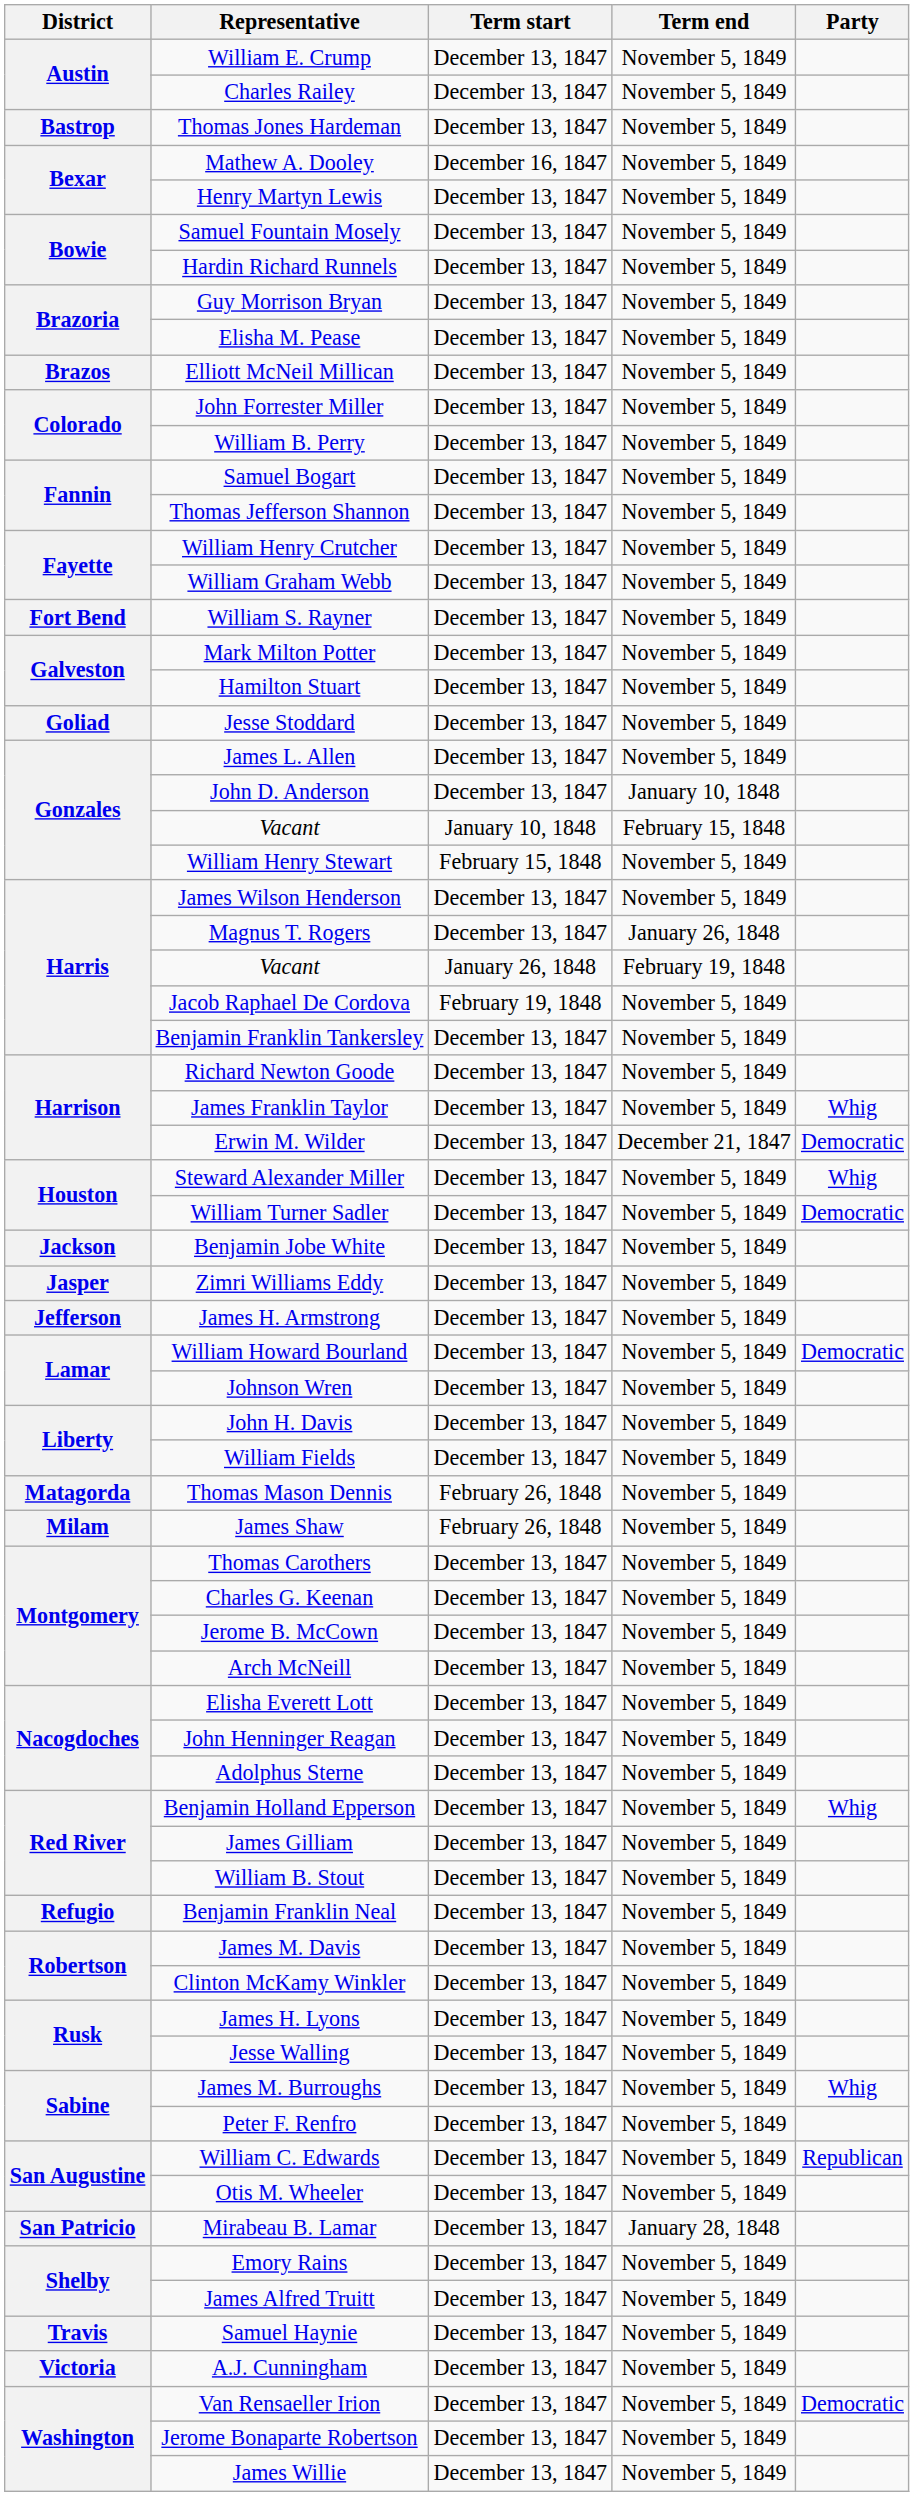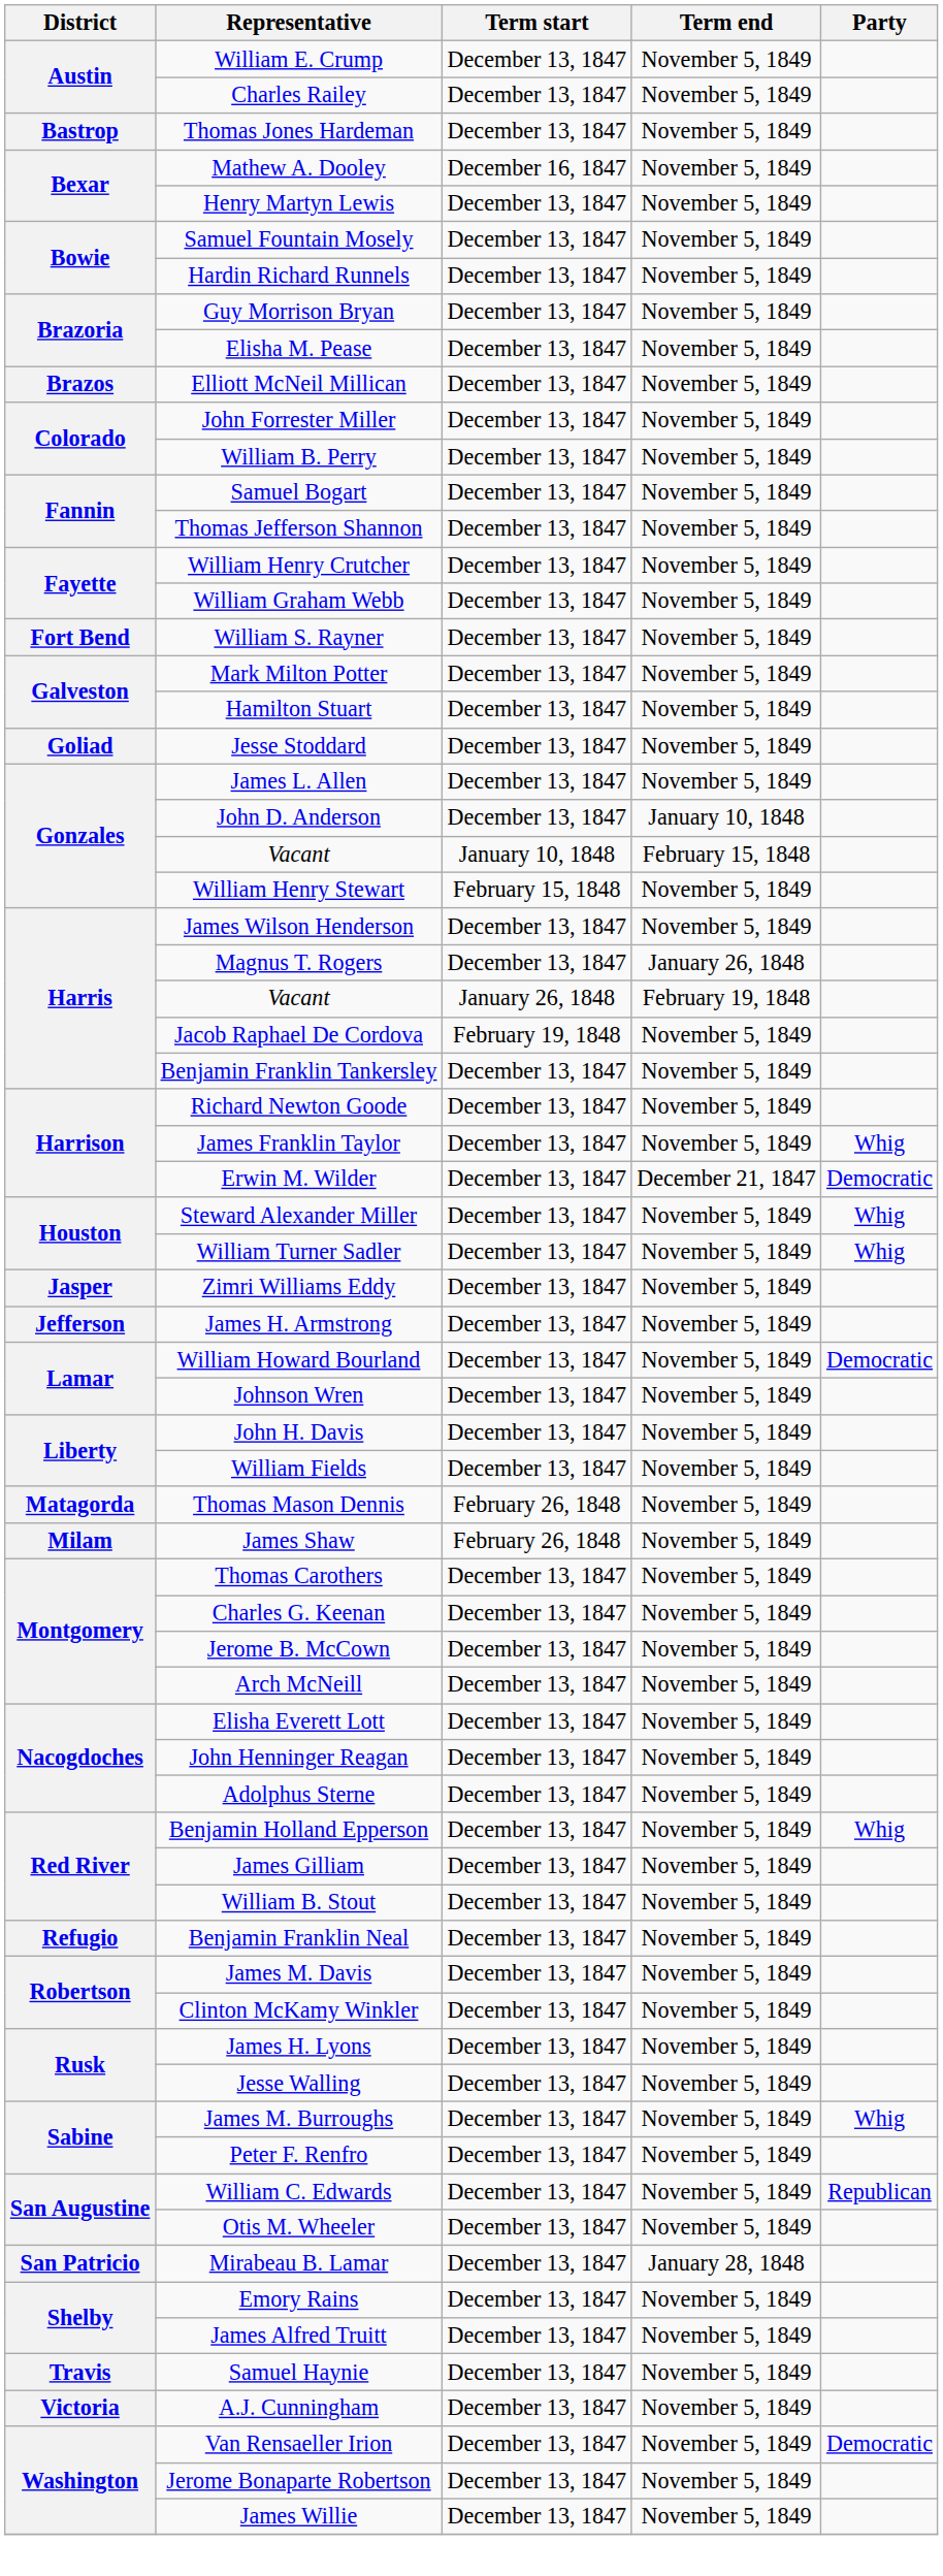 <table class="wikitable" style="text-align:center">
 <tr>
 <th>District</th>
 <th>Representative</th>
 <th>Term start</th>
 <th>Term end</th>
 <th>Party</th>
 </tr>
 <tr>
 <th rowspan=2><a href='#'>Austin</a></th>
 <td><a href='#'>William E. Crump</a></td>
 <td>December 13, 1847</td>
 <td>November 5, 1849</td>
 <td></td>
 </tr>
 <tr>
 <td><a href='#'>Charles Railey</a></td>
 <td>December 13, 1847</td>
 <td>November 5, 1849</td>
 <td></td>
 </tr>
 <tr>
 <th><a href='#'>Bastrop</a></th>
 <td><a href='#'>Thomas Jones Hardeman</a></td>
 <td>December 13, 1847</td>
 <td>November 5, 1849</td>
 <td></td>
 </tr>
 <tr>
 <th rowspan=2><a href='#'>Bexar</a></th>
 <td><a href='#'>Mathew A. Dooley</a></td>
 <td>December 16, 1847</td>
 <td>November 5, 1849</td>
 <td></td>
 </tr>
 <tr>
 <td><a href='#'>Henry Martyn Lewis</a></td>
 <td>December 13, 1847</td>
 <td>November 5, 1849</td>
 <td></td>
 </tr>
 <tr>
 <th rowspan=2><a href='#'>Bowie</a></th>
 <td><a href='#'>Samuel Fountain Mosely</a></td>
 <td>December 13, 1847</td>
 <td>November 5, 1849</td>
 <td></td>
 </tr>
 <tr>
 <td><a href='#'>Hardin Richard Runnels</a></td>
 <td>December 13, 1847</td>
 <td>November 5, 1849</td>
 <td></td>
 </tr>
 <tr>
 <th rowspan=2><a href='#'>Brazoria</a></th>
 <td><a href='#'>Guy Morrison Bryan</a></td>
 <td>December 13, 1847</td>
 <td>November 5, 1849</td>
 <td></td>
 </tr>
 <tr>
 <td><a href='#'>Elisha M. Pease</a></td>
 <td>December 13, 1847</td>
 <td>November 5, 1849</td>
 <td></td>
 </tr>
 <tr>
 <th><a href='#'>Brazos</a></th>
 <td><a href='#'>Elliott McNeil Millican</a></td>
 <td>December 13, 1847</td>
 <td>November 5, 1849</td>
 <td></td>
 </tr>
 <tr>
 <th rowspan=2><a href='#'>Colorado</a></th>
 <td><a href='#'>John Forrester Miller</a></td>
 <td>December 13, 1847</td>
 <td>November 5, 1849</td>
 <td></td>
 </tr>
 <tr>
 <td><a href='#'>William B. Perry</a></td>
 <td>December 13, 1847</td>
 <td>November 5, 1849</td>
 <td></td>
 </tr>
 <tr>
 <th rowspan=2><a href='#'>Fannin</a></th>
 <td><a href='#'>Samuel Bogart</a></td>
 <td>December 13, 1847</td>
 <td>November 5, 1849</td>
 <td></td>
 </tr>
 <tr>
 <td><a href='#'>Thomas Jefferson Shannon</a></td>
 <td>December 13, 1847</td>
 <td>November 5, 1849</td>
 <td></td>
 </tr>
 <tr>
 <th rowspan=2><a href='#'>Fayette</a></th>
 <td><a href='#'>William Henry Crutcher</a></td>
 <td>December 13, 1847</td>
 <td>November 5, 1849</td>
 <td></td>
 </tr>
 <tr>
 <td><a href='#'>William Graham Webb</a></td>
 <td>December 13, 1847</td>
 <td>November 5, 1849</td>
 <td></td>
 </tr>
 <tr>
 <th><a href='#'>Fort Bend</a></th>
 <td><a href='#'>William S. Rayner</a></td>
 <td>December 13, 1847</td>
 <td>November 5, 1849</td>
 <td></td>
 </tr>
 <tr>
 <th rowspan=2><a href='#'>Galveston</a></th>
 <td><a href='#'>Mark Milton Potter</a></td>
 <td>December 13, 1847</td>
 <td>November 5, 1849</td>
 <td></td>
 </tr>
 <tr>
 <td><a href='#'>Hamilton Stuart</a></td>
 <td>December 13, 1847</td>
 <td>November 5, 1849</td>
 <td></td>
 </tr>
 <tr>
 <th><a href='#'>Goliad</a></th>
 <td><a href='#'>Jesse Stoddard</a></td>
 <td>December 13, 1847</td>
 <td>November 5, 1849</td>
 <td></td>
 </tr>
 <tr>
 <th rowspan=4><a href='#'>Gonzales</a></th>
 <td><a href='#'>James L. Allen</a></td>
 <td>December 13, 1847</td>
 <td>November 5, 1849</td>
 <td></td>
 </tr>
 <tr>
 <td><a href='#'>John D. Anderson</a></td>
 <td>December 13, 1847</td>
 <td>January 10, 1848</td>
 <td></td>
 </tr>
 <tr>
 <td><em>Vacant</em></td>
 <td>January 10, 1848</td>
 <td>February 15, 1848</td>
 <td></td>
 </tr>
 <tr>
 <td><a href='#'>William Henry Stewart</a></td>
 <td>February 15, 1848</td>
 <td>November 5, 1849</td>
 <td></td>
 </tr>
 <tr>
 <th rowspan=5><a href='#'>Harris</a></th>
 <td><a href='#'>James Wilson Henderson</a></td>
 <td>December 13, 1847</td>
 <td>November 5, 1849</td>
 <td></td>
 </tr>
 <tr>
 <td><a href='#'>Magnus T. Rogers</a></td>
 <td>December 13, 1847</td>
 <td>January 26, 1848</td>
 <td></td>
 </tr>
 <tr>
 <td><em>Vacant</td>
 <td>January 26, 1848</td>
 <td>February 19, 1848</td>
 <td></td>
 </tr>
 <tr>
 <td><a href='#'>Jacob Raphael De Cordova</a></td>
 <td>February 19, 1848</td>
 <td>November 5, 1849</td>
 <td></td>
 </tr>
 <tr>
 <td><a href='#'>Benjamin Franklin Tankersley</a></td>
 <td>December 13, 1847</td>
 <td>November 5, 1849</td>
 <td></td>
 </tr>
 <tr>
 <th rowspan=3><a href='#'>Harrison</a></th>
 <td><a href='#'>Richard Newton Goode</a></td>
 <td>December 13, 1847</td>
 <td>November 5, 1849</td>
 <td></td>
 </tr>
 <tr>
 <td><a href='#'>James Franklin Taylor</a></td>
 <td>December 13, 1847</td>
 <td>November 5, 1849</td>
 <td bgcolor=><a href='#'>Whig</a></td>
 </tr>
 <tr>
 <td><a href='#'>Erwin M. Wilder</a></td>
 <td>December 13, 1847</td>
 <td>December 21, 1847</td>
 <td><a href='#'>Democratic</a></td>
 </tr>
 <tr>
 <th rowspan=2><a href='#'>Houston</a></th>
 <td><a href='#'>Steward Alexander Miller</a></td>
 <td>December 13, 1847</td>
 <td>November 5, 1849</td>
 <td bgcolor=><a href='#'>Whig</a></td>
 </tr>
 <tr>
 <td><a href='#'>William Turner Sadler</a></td>
 <td>December 13, 1847</td>
 <td>November 5, 1849</td>
-<td><a href='#'>Democratic</a></td>
-</tr>
-<tr>
-<th><a href='#'>Jackson</a></th>
-<td><a href='#'>Benjamin Jobe White</a></td>
-<td>December 13, 1847</td>
-<td>November 5, 1849</td>
-<td></td>
+<td bgcolor=><a href='#'>Whig</a></td>
 </tr>
 <tr>
 <th><a href='#'>Jasper</a></th>
 <td><a href='#'>Zimri Williams Eddy</a></td>
 <td>December 13, 1847</td>
 <td>November 5, 1849</td>
 <td></td>
 </tr>
 <tr>
 <th><a href='#'>Jefferson</a></th>
 <td><a href='#'>James H. Armstrong</a></td>
 <td>December 13, 1847</td>
 <td>November 5, 1849</td>
 <td></td>
 </tr>
 <tr>
 <th rowspan=2><a href='#'>Lamar</a></th>
 <td><a href='#'>William Howard Bourland</a></td>
 <td>December 13, 1847</td>
 <td>November 5, 1849</td>
 <td><a href='#'>Democratic</a></td>
 </tr>
 <tr>
 <td><a href='#'>Johnson Wren</a></td>
 <td>December 13, 1847</td>
 <td>November 5, 1849</td>
 <td></td>
 </tr>
 <tr>
 <th rowspan=2><a href='#'>Liberty</a></th>
 <td><a href='#'>John H. Davis</a></td>
 <td>December 13, 1847</td>
 <td>November 5, 1849</td>
 <td></td>
 </tr>
 <tr>
 <td><a href='#'>William Fields</a></td>
 <td>December 13, 1847</td>
 <td>November 5, 1849</td>
 <td></td>
 </tr>
 <tr>
 <th><a href='#'>Matagorda</a></th>
 <td><a href='#'>Thomas Mason Dennis</a></td>
 <td>February 26, 1848</td>
 <td>November 5, 1849</td>
 <td></td>
 </tr>
 <tr>
 <th><a href='#'>Milam</a></th>
 <td><a href='#'>James Shaw</a></td>
 <td>February 26, 1848</td>
 <td>November 5, 1849</td>
 <td></td>
 </tr>
 <tr>
 <th rowspan=4><a href='#'>Montgomery</a></th>
 <td><a href='#'>Thomas Carothers</a></td>
 <td>December 13, 1847</td>
 <td>November 5, 1849</td>
 <td></td>
 </tr>
 <tr>
 <td><a href='#'>Charles G. Keenan</a></td>
 <td>December 13, 1847</td>
 <td>November 5, 1849</td>
 <td></td>
 </tr>
 <tr>
 <td><a href='#'>Jerome B. McCown</a></td>
 <td>December 13, 1847</td>
 <td>November 5, 1849</td>
 <td></td>
 </tr>
 <tr>
 <td><a href='#'>Arch McNeill</a></td>
 <td>December 13, 1847</td>
 <td>November 5, 1849</td>
 <td></td>
 </tr>
 <tr>
 <th rowspan=3><a href='#'>Nacogdoches</a></th>
 <td><a href='#'>Elisha Everett Lott</a></td>
 <td>December 13, 1847</td>
 <td>November 5, 1849</td>
 <td></td>
 </tr>
 <tr>
 <td><a href='#'>John Henninger Reagan</a></td>
 <td>December 13, 1847</td>
 <td>November 5, 1849</td>
 <td></td>
 </tr>
 <tr>
 <td><a href='#'>Adolphus Sterne</a></td>
 <td>December 13, 1847</td>
 <td>November 5, 1849</td>
 <td></td>
 </tr>
 <tr>
 <th rowspan=3><a href='#'>Red River</a></th>
 <td><a href='#'>Benjamin Holland Epperson</a></td>
 <td>December 13, 1847</td>
 <td>November 5, 1849</td>
 <td bgcolor=><a href='#'>Whig</a></td>
 </tr>
 <tr>
 <td><a href='#'>James Gilliam</a></td>
 <td>December 13, 1847</td>
 <td>November 5, 1849</td>
 <td></td>
 </tr>
 <tr>
 <td><a href='#'>William B. Stout</a></td>
 <td>December 13, 1847</td>
 <td>November 5, 1849</td>
 <td></td>
 </tr>
 <tr>
 <th><a href='#'>Refugio</a></th>
 <td><a href='#'>Benjamin Franklin Neal</a></td>
 <td>December 13, 1847</td>
 <td>November 5, 1849</td>
 <td></td>
 </tr>
 <tr>
 <th rowspan=2><a href='#'>Robertson</a></th>
 <td><a href='#'>James M. Davis</a></td>
 <td>December 13, 1847</td>
 <td>November 5, 1849</td>
 <td></td>
 </tr>
 <tr>
 <td><a href='#'>Clinton McKamy Winkler</a></td>
 <td>December 13, 1847</td>
 <td>November 5, 1849</td>
 <td></td>
 </tr>
 <tr>
 <th rowspan=2><a href='#'>Rusk</a></th>
 <td><a href='#'>James H. Lyons</a></td>
 <td>December 13, 1847</td>
 <td>November 5, 1849</td>
 <td></td>
 </tr>
 <tr>
 <td><a href='#'>Jesse Walling</a></td>
 <td>December 13, 1847</td>
 <td>November 5, 1849</td>
 <td></td>
 </tr>
 <tr>
 <th rowspan=2><a href='#'>Sabine</a></th>
 <td><a href='#'>James M. Burroughs</a></td>
 <td>December 13, 1847</td>
 <td>November 5, 1849</td>
 <td bgcolor=><a href='#'>Whig</a></td>
 </tr>
 <tr>
 <td><a href='#'>Peter F. Renfro</a></td>
 <td>December 13, 1847</td>
 <td>November 5, 1849</td>
 <td></td>
 </tr>
 <tr>
 <th rowspan=2><a href='#'>San Augustine</a></th>
 <td><a href='#'>William C. Edwards</a></td>
 <td>December 13, 1847</td>
 <td>November 5, 1849</td>
 <td><a href='#'>Republican</a></td>
 </tr>
 <tr>
 <td><a href='#'>Otis M. Wheeler</a></td>
 <td>December 13, 1847</td>
 <td>November 5, 1849</td>
 <td></td>
 </tr>
 <tr>
 <th><a href='#'>San Patricio</a></th>
 <td><a href='#'>Mirabeau B. Lamar</a></td>
 <td>December 13, 1847</td>
 <td>January 28, 1848</td>
 <td></td>
 </tr>
 <tr>
 <th rowspan=2><a href='#'>Shelby</a></th>
 <td><a href='#'>Emory Rains</a></td>
 <td>December 13, 1847</td>
 <td>November 5, 1849</td>
 <td></td>
 </tr>
 <tr>
 <td><a href='#'>James Alfred Truitt</a></td>
 <td>December 13, 1847</td>
 <td>November 5, 1849</td>
 <td></td>
 </tr>
 <tr>
 <th><a href='#'>Travis</a></th>
 <td><a href='#'>Samuel Haynie</a></td>
 <td>December 13, 1847</td>
 <td>November 5, 1849</td>
 <td></td>
 </tr>
 <tr>
 <th><a href='#'>Victoria</a></th>
 <td><a href='#'>A.J. Cunningham</a></td>
 <td>December 13, 1847</td>
 <td>November 5, 1849</td>
 <td></td>
 </tr>
 <tr>
 <th rowspan=3><a href='#'>Washington</a></th>
 <td><a href='#'>Van Rensaeller Irion</a></td>
 <td>December 13, 1847</td>
 <td>November 5, 1849</td>
 <td><a href='#'>Democratic</a></td>
 </tr>
 <tr>
 <td><a href='#'>Jerome Bonaparte Robertson</a></td>
 <td>December 13, 1847</td>
 <td>November 5, 1849</td>
 <td></td>
 </tr>
 <tr>
 <td><a href='#'>James Willie</a></td>
 <td>December 13, 1847</td>
 <td>November 5, 1849</td>
 <td></td>
 </tr>
 <tr>
 </tr>
 </table>
